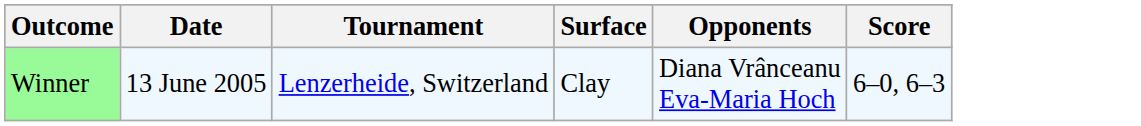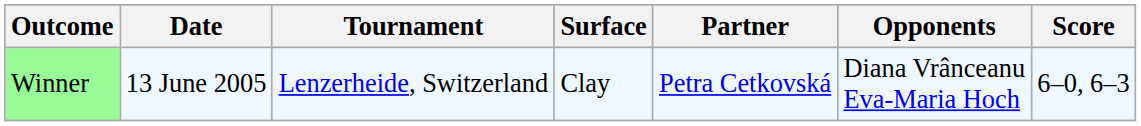 <table class="sortable wikitable" style=font-size:97%>
 <tr>
 <th>Outcome</th>
 <th>Date</th>
 <th>Tournament</th>
 <th>Surface</th>
+<th>Partner</th>
 <th>Opponents</th>
 <th>Score</th>
 </tr>
 <tr style="background:#f0f8ff;">
 <td style="background:#98fb98;">Winner</td>
 <td>13 June 2005</td>
 <td><a href='#'>Lenzerheide</a>, Switzerland</td>
 <td>Clay</td>
+<td> <a href='#'>Petra Cetkovská</a></td>
 <td> Diana Vrânceanu <br>  <a href='#'>Eva-Maria Hoch</a></td>
 <td>6–0, 6–3</td>
 </tr>
 </table>
